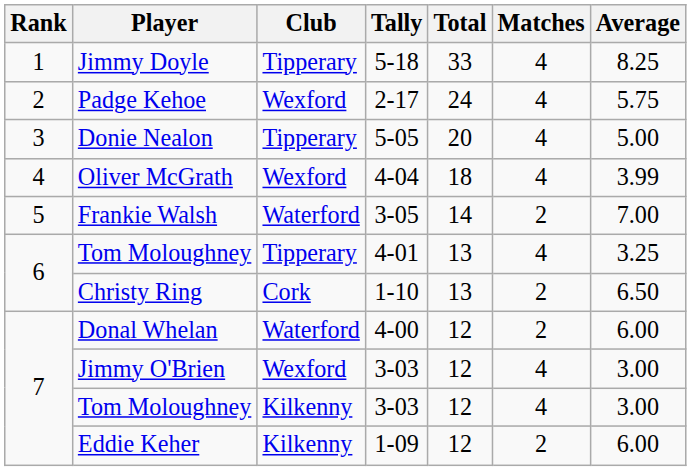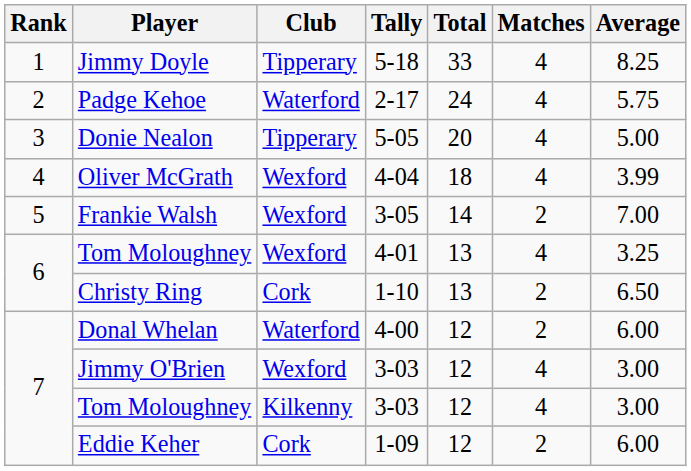 <table class="wikitable">
 <tr>
 <th>Rank</th>
 <th>Player</th>
 <th>Club</th>
 <th>Tally</th>
 <th>Total</th>
 <th>Matches</th>
 <th>Average</th>
 </tr>
 <tr>
 <td rowspan=1 align=center>1</td>
 <td><a href='#'>Jimmy Doyle</a></td>
 <td><a href='#'>Tipperary</a></td>
 <td align=center>5-18</td>
 <td align=center>33</td>
 <td align=center>4</td>
 <td align=center>8.25</td>
 </tr>
 <tr>
 <td rowspan=1 align=center>2</td>
 <td><a href='#'>Padge Kehoe</a></td>
-<td><a href='#'>Wexford</a></td>
+<td><a href='#'>Waterford</a></td>
 <td align=center>2-17</td>
 <td align=center>24</td>
 <td align=center>4</td>
 <td align=center>5.75</td>
 </tr>
 <tr>
 <td rowspan=1 align=center>3</td>
 <td><a href='#'>Donie Nealon</a></td>
 <td><a href='#'>Tipperary</a></td>
 <td align=center>5-05</td>
 <td align=center>20</td>
 <td align=center>4</td>
 <td align=center>5.00</td>
 </tr>
 <tr>
 <td rowspan=1 align=center>4</td>
 <td><a href='#'>Oliver McGrath</a></td>
 <td><a href='#'>Wexford</a></td>
 <td align=center>4-04</td>
 <td align=center>18</td>
 <td align=center>4</td>
 <td align=center>3.99</td>
 </tr>
 <tr>
 <td rowspan=1 align=center>5</td>
 <td><a href='#'>Frankie Walsh</a></td>
-<td><a href='#'>Waterford</a></td>
+<td><a href='#'>Wexford</a></td>
 <td align=center>3-05</td>
 <td align=center>14</td>
 <td align=center>2</td>
 <td align=center>7.00</td>
 </tr>
 <tr>
 <td rowspan=2 align=center>6</td>
 <td><a href='#'>Tom Moloughney</a></td>
-<td><a href='#'>Tipperary</a></td>
+<td><a href='#'>Wexford</a></td>
 <td align=center>4-01</td>
 <td align=center>13</td>
 <td align=center>4</td>
 <td align=center>3.25</td>
 </tr>
 <tr>
 <td><a href='#'>Christy Ring</a></td>
 <td><a href='#'>Cork</a></td>
 <td align=center>1-10</td>
 <td align=center>13</td>
 <td align=center>2</td>
 <td align=center>6.50</td>
 </tr>
 <tr>
 <td rowspan=4 align=center>7</td>
 <td><a href='#'>Donal Whelan</a></td>
 <td><a href='#'>Waterford</a></td>
 <td align=center>4-00</td>
 <td align=center>12</td>
 <td align=center>2</td>
 <td align=center>6.00</td>
 </tr>
 <tr>
 <td><a href='#'>Jimmy O'Brien</a></td>
 <td><a href='#'>Wexford</a></td>
 <td align=center>3-03</td>
 <td align=center>12</td>
 <td align=center>4</td>
 <td align=center>3.00</td>
 </tr>
 <tr>
 <td><a href='#'>Tom Moloughney</a></td>
 <td><a href='#'>Kilkenny</a></td>
 <td align=center>3-03</td>
 <td align=center>12</td>
 <td align=center>4</td>
 <td align=center>3.00</td>
 </tr>
 <tr>
 <td><a href='#'>Eddie Keher</a></td>
-<td><a href='#'>Kilkenny</a></td>
+<td><a href='#'>Cork</a></td>
 <td align=center>1-09</td>
 <td align=center>12</td>
 <td align=center>2</td>
 <td align=center>6.00</td>
 </tr>
 </table>
